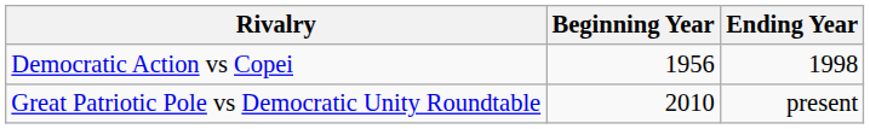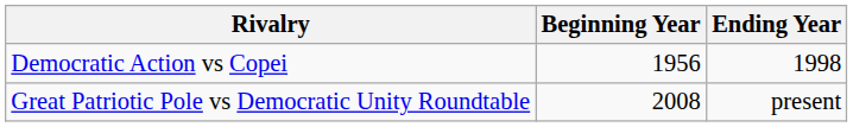 <table class="wikitable sortable">
 <tr>
 <th>Rivalry</th>
 <th>Beginning Year</th>
 <th>Ending Year</th>
 </tr>
 <tr>
 <td><a href='#'>Democratic Action</a> vs <a href='#'>Copei</a></td>
 <td style="text-align:right;">1956</td>
 <td style="text-align:right;">1998</td>
 </tr>
 <tr>
 <td><a href='#'>Great Patriotic Pole</a> vs <a href='#'>Democratic Unity Roundtable</a></td>
-<td style="text-align:right;">2010</td>
+<td style="text-align:right;">2008</td>
 <td style="text-align:right;">present</td>
 </tr>
 </table>
